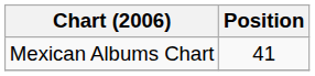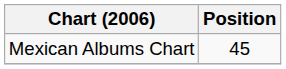 <table class="wikitable sortable">
 <tr>
 <th>Chart (2006)</th>
 <th>Position</th>
 </tr>
 <tr>
 <td>Mexican Albums Chart</td>
-<td style="text-align:center;">41</td>
+<td style="text-align:center;">45</td>
 </tr>
 <tr>
 </tr>
 </table>
